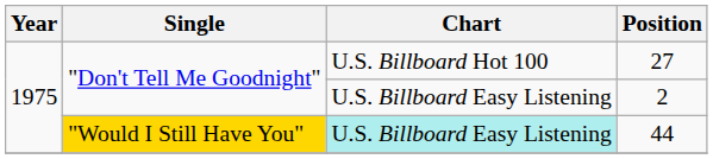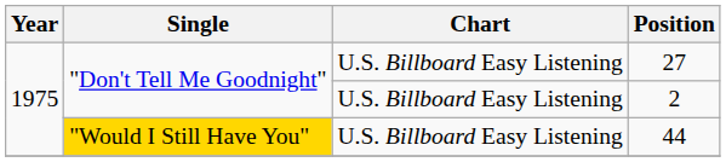 <table class="wikitable">
 <tr>
 <th>Year</th>
 <th>Single</th>
 <th>Chart</th>
 <th>Position</th>
 </tr>
 <tr>
 <td rowspan="3">1975</td>
 <td rowspan="2">"<a href='#'>Don't Tell Me Goodnight</a>"</td>
-<td>U.S. <em>Billboard</em> Hot 100</td>
+<td>U.S. <em>Billboard</em> Easy Listening</td>
 <td align="center">27</td>
 </tr>
 <tr>
 <td>U.S. <em>Billboard</em> Easy Listening</td>
 <td align="center">2</td>
 </tr>
 <tr>
 <td style="background: gold;">"Would I Still Have You"</td>
-<td style="background: paleturquoise;">U.S. <em>Billboard</em> Easy Listening</td>
+<td>U.S. <em>Billboard</em> Easy Listening</td>
 <td align="center">44</td>
 </tr>
 <tr>
 </tr>
 </table>
